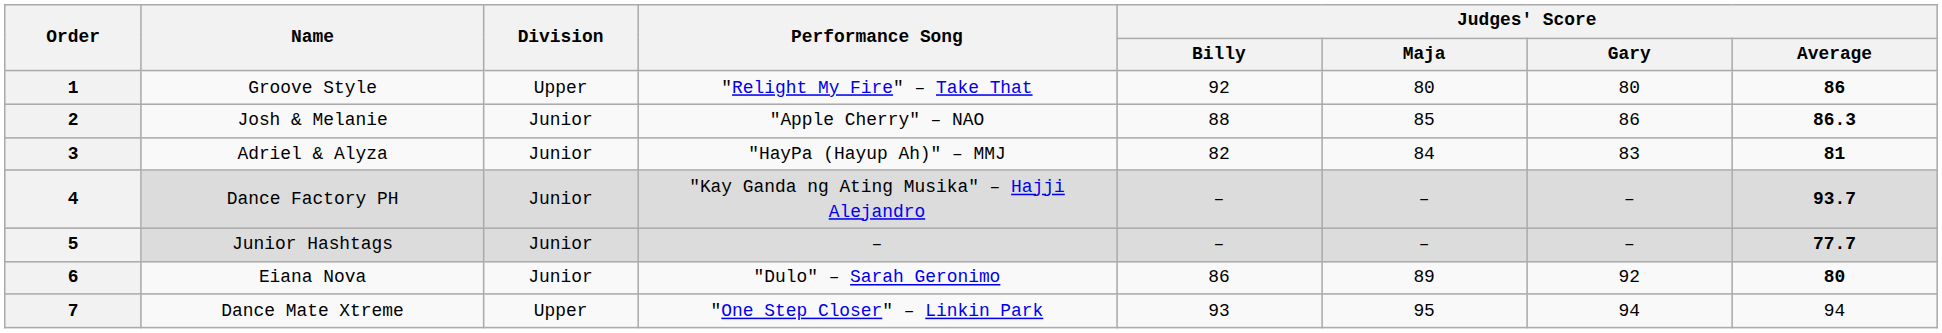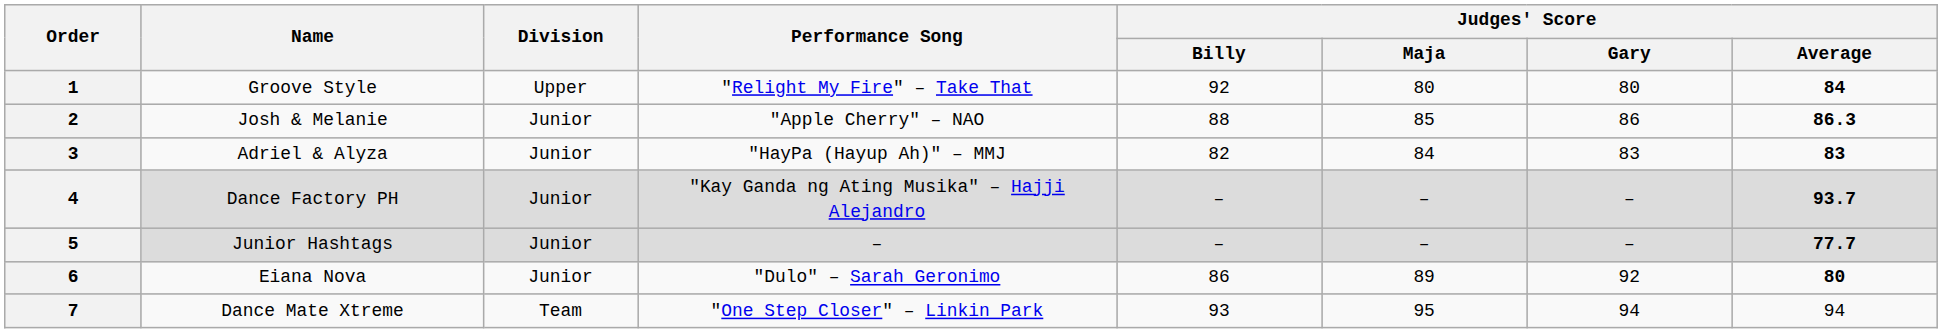 <table class="wikitable" style="text-align:center; width:100%; font-size:90%; line-height:16px">
 <tr>
 <th rowspan="2" scope="col" style="width:04%;">Order</th>
 <th rowspan="2" scope="col" style="width:10%;">Name</th>
 <th rowspan="2" scope="col" style="width:04%;">Division</th>
 <th rowspan="2" scope="col" style="width:14%;">Performance Song</th>
 <th colspan="4" scope="col" style="width:24%;">Judges' Score</th>
 </tr>
 <tr>
 <th style="width:06%;">Billy</th>
 <th style="width:06%;">Maja</th>
 <th style="width:06%;">Gary</th>
 <th style="width:06%;">Average</th>
 </tr>
 <tr>
 <th>1</th>
 <td>Groove Style</td>
 <td>Upper</td>
 <td>"<a href='#'>Relight My Fire</a>" – <a href='#'>Take That</a></td>
 <td>92</td>
 <td>80</td>
 <td>80</td>
-<td><strong>86</strong></td>
+<td><strong>84</strong></td>
 </tr>
 <tr>
 <th>2</th>
 <td>Josh & Melanie</td>
 <td>Junior</td>
 <td>"Apple Cherry" – NAO</td>
 <td>88</td>
 <td>85</td>
 <td>86</td>
 <td><strong>86.3</strong></td>
 </tr>
 <tr>
 <th>3</th>
 <td>Adriel & Alyza</td>
 <td>Junior</td>
 <td>"HayPa (Hayup Ah)" – MMJ</td>
 <td>82</td>
 <td>84</td>
 <td>83</td>
-<td><strong>81</strong></td>
+<td><strong>83</strong></td>
 </tr>
 <tr style="background:#DCDCDC;">
 <th>4</th>
 <td>Dance Factory PH</td>
 <td>Junior</td>
 <td>"Kay Ganda ng Ating Musika" – <a href='#'>Hajji Alejandro</a></td>
 <td>–</td>
 <td>–</td>
 <td>–</td>
 <td><strong>93.7</strong></td>
 </tr>
 <tr style="background:#DCDCDC;">
 <th>5</th>
 <td>Junior Hashtags</td>
 <td>Junior</td>
 <td>–</td>
 <td>–</td>
 <td>–</td>
 <td>–</td>
 <td><strong>77.7</strong></td>
 </tr>
 <tr>
 <th>6</th>
 <td>Eiana Nova</td>
 <td>Junior</td>
 <td>"Dulo" – <a href='#'>Sarah Geronimo</a></td>
 <td>86</td>
 <td>89</td>
 <td>92</td>
 <td><strong>80</strong></td>
 </tr>
 <tr>
 <th>7</th>
 <td>Dance Mate Xtreme</td>
-<td>Upper</td>
+<td>Team</td>
 <td>"<a href='#'>One Step Closer</a>" – <a href='#'>Linkin Park</a></td>
 <td>93</td>
 <td>95</td>
 <td>94</td>
 <td>94</td>
 </tr>
 </table>
